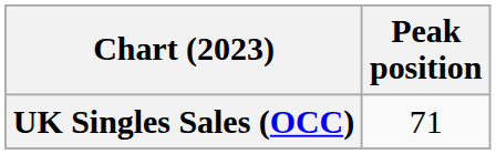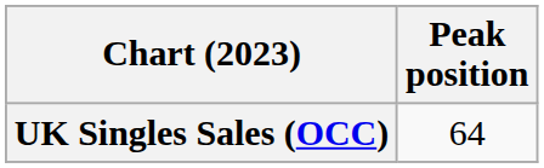 <table class="wikitable sortable plainrowheaders" style="text-align:center">
 <tr>
 <th scope="col">Chart (2023)</th>
 <th scope="col">Peak<br>position</th>
 </tr>
 <tr>
 <th scope="row">UK Singles Sales (<a href='#'>OCC</a>)</th>
-<td>71</td>
+<td>64</td>
 </tr>
 </table>
